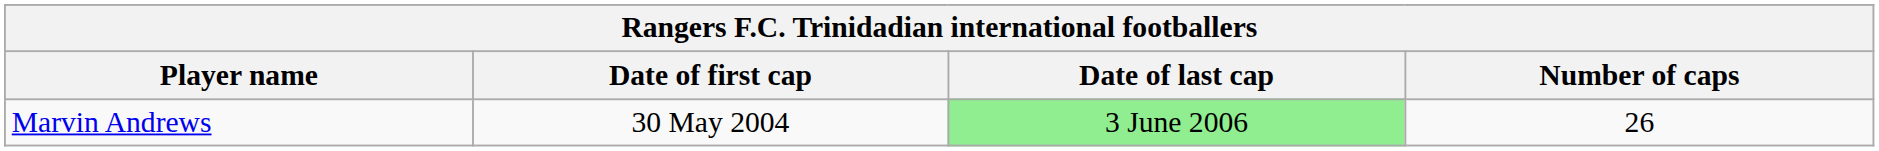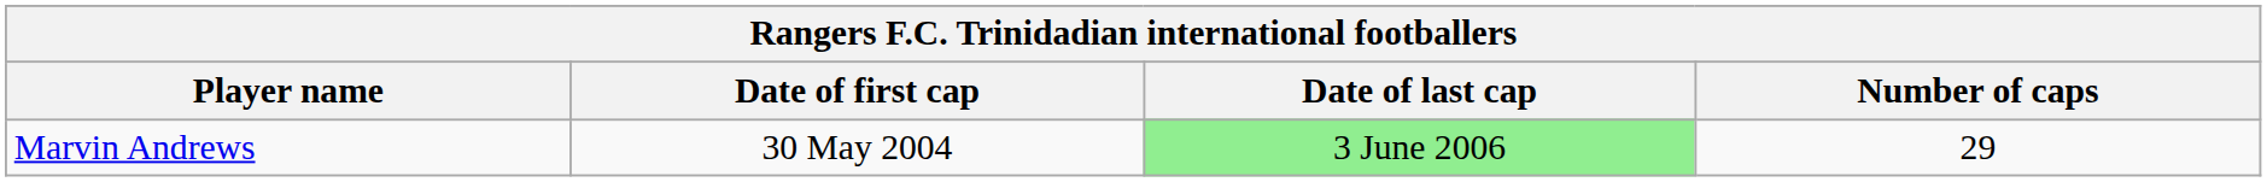 <table class="wikitable plainrowheaders" style="width: 80%;">
 <tr>
 <th colspan=5>Rangers F.C. Trinidadian international footballers </th>
 </tr>
 <tr>
 <th scope="col">Player name</th>
 <th scope="col">Date of first cap</th>
 <th scope="col">Date of last cap</th>
 <th scope="col">Number of caps</th>
 </tr>
 <tr>
 <td><a href='#'>Marvin Andrews</a></td>
 <td align="center">30 May 2004</td>
 <td align="center" style="background: lightgreen;">3 June 2006</td>
-<td align="center">26<br></td>
+<td align="center">29<br></td>
 </tr>
 </table>
